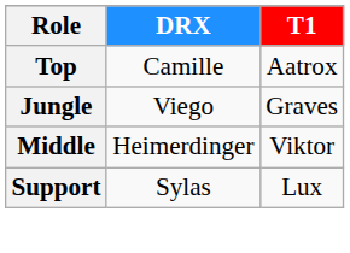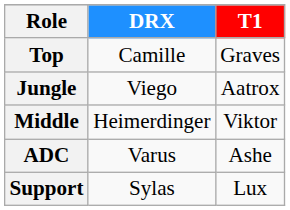 <table class="wikitable plainrowheaders" style="text-align:center;margin:0">
 <tr>
 </tr>
 <tr>
 <th>Role</th>
 <th style="background:DodgerBlue; color:white;">DRX</th>
 <th style="background:Red; color:white;">T1</th>
 </tr>
 <tr>
 <th scope=row style="text-align:center">Top</th>
 <td>Camille</td>
-<td>Aatrox</td>
+<td>Graves</td>
 </tr>
 <tr>
 <th scope=row style="text-align:center">Jungle</th>
 <td>Viego</td>
-<td>Graves</td>
+<td>Aatrox</td>
 </tr>
 <tr>
 <th scope=row style="text-align:center">Middle</th>
 <td>Heimerdinger</td>
 <td>Viktor</td>
 </tr>
 <tr>
+<th scope=row style="text-align:center">ADC</th>
+<td>Varus</td>
+<td>Ashe</td>
+</tr>
+<tr>
 <th scope=row style="text-align:center">Support</th>
 <td>Sylas</td>
 <td>Lux</td>
 </tr>
 </table>
